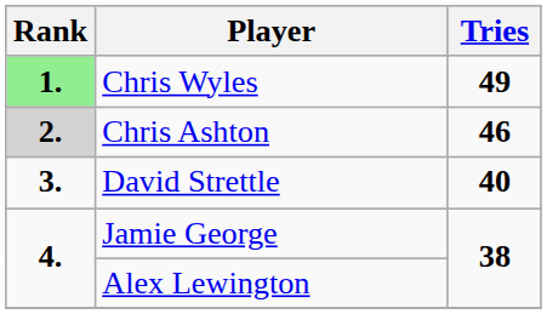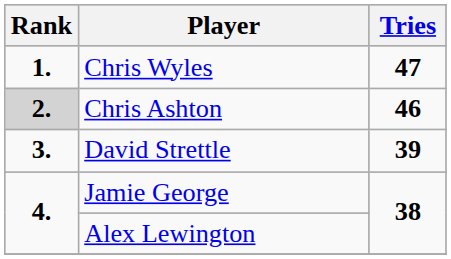 <table class="wikitable sticky-header">
 <tr>
 <th width=35>Rank</th>
 <th width=170>Player</th>
 <th width=40><a href='#'>Tries</a></th>
 </tr>
 <tr>
-<td align=center style="background: lightgreen;"><strong>1.</strong></td>
+<td align=center><strong>1.</strong></td>
 <td> <a href='#'>Chris Wyles</a></td>
-<td align=center><strong>49</strong></td>
+<td align=center><strong>47</strong></td>
 </tr>
 <tr>
 <td align=center style="background: lightgrey;"><strong>2.</strong></td>
 <td> <a href='#'>Chris Ashton</a></td>
 <td align=center><strong>46</strong></td>
 </tr>
 <tr>
 <td align=center><strong>3.</strong></td>
 <td> <a href='#'>David Strettle</a></td>
-<td align=center><strong>40</strong></td>
+<td align=center><strong>39</strong></td>
 </tr>
 <tr>
 <td align=center rowspan=2><strong>4.</strong></td>
 <td> <a href='#'>Jamie George</a></td>
 <td align=center rowspan=2><strong>38</strong></td>
 </tr>
 <tr>
 <td> <a href='#'>Alex Lewington</a></td>
 </tr>
 <tr>
 </tr>
 </table>
